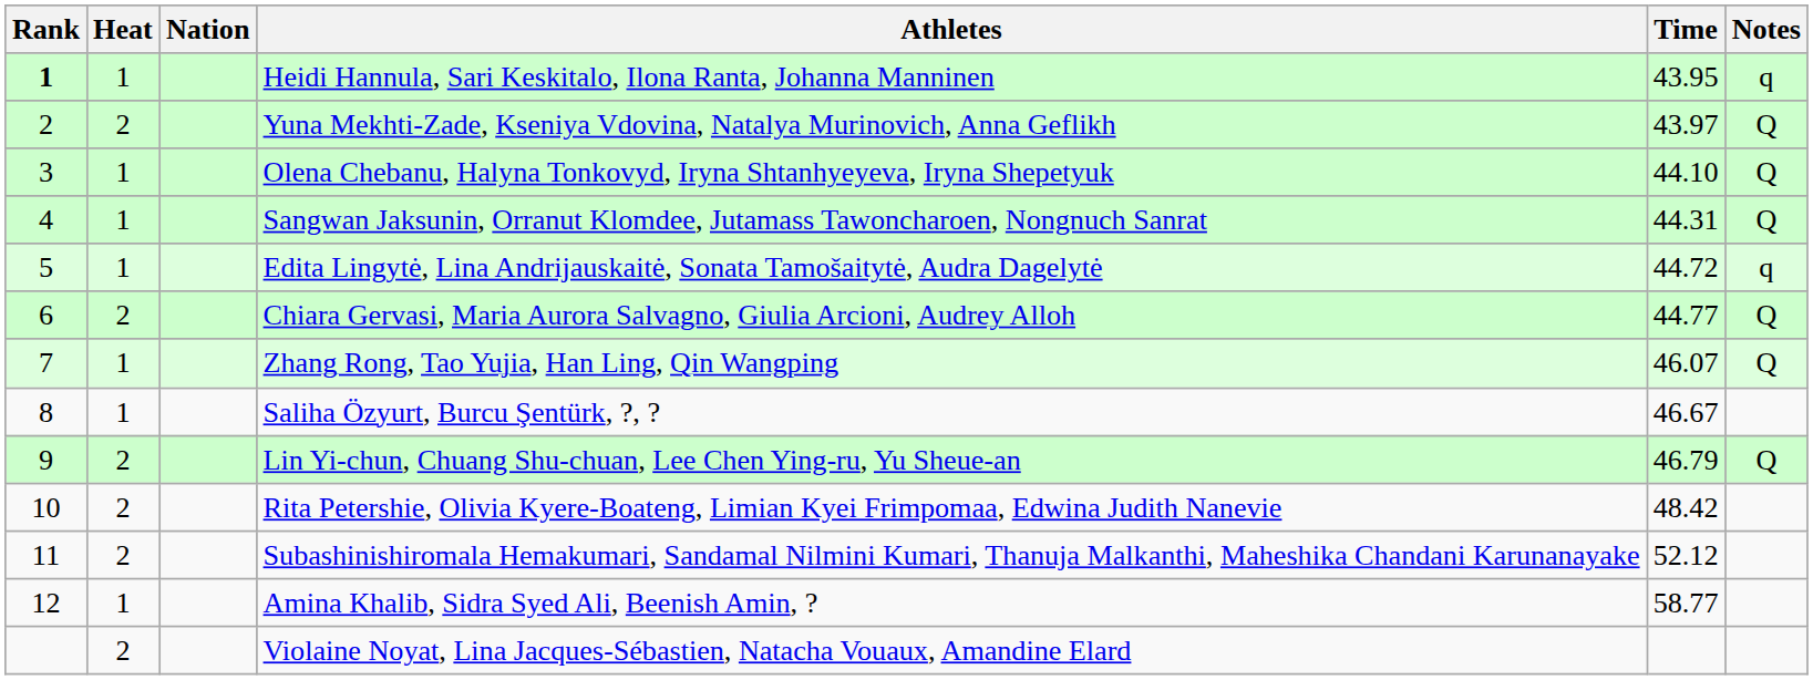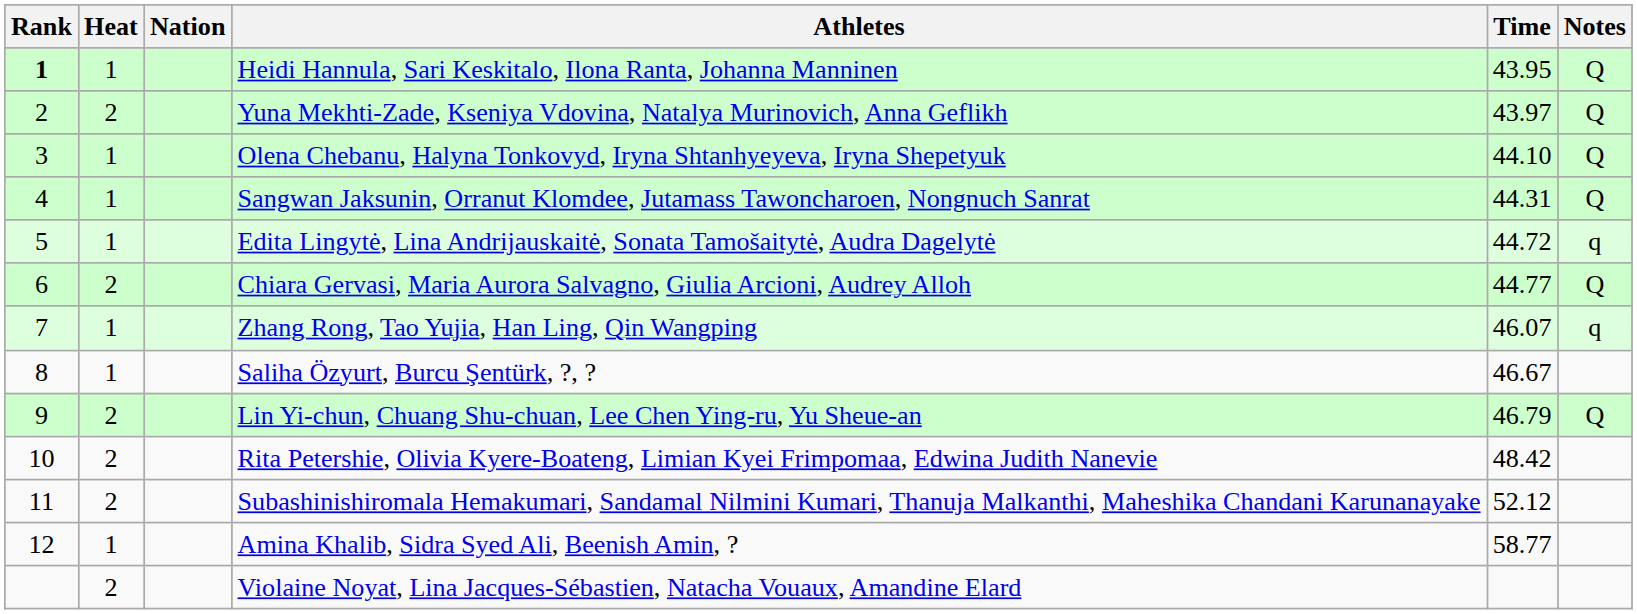 <table class="wikitable sortable" style="text-align:center;font-size:95%">
 <tr>
 <th>Rank</th>
 <th>Heat</th>
 <th>Nation</th>
 <th>Athletes</th>
 <th>Time</th>
 <th>Notes</th>
 </tr>
 <tr bgcolor=ccffcc>
 <td><strong>1</strong></td>
 <td>1</td>
 <td align=left></td>
 <td align=left><a href='#'>Heidi Hannula</a>, <a href='#'>Sari Keskitalo</a>, <a href='#'>Ilona Ranta</a>, <a href='#'>Johanna Manninen</a></td>
 <td>43.95</td>
-<td>q</td>
+<td>Q</td>
 </tr>
 <tr bgcolor=ccffcc>
 <td>2</td>
 <td>2</td>
 <td align=left></td>
 <td align=left><a href='#'>Yuna Mekhti-Zade</a>, <a href='#'>Kseniya Vdovina</a>, <a href='#'>Natalya Murinovich</a>, <a href='#'>Anna Geflikh</a></td>
 <td>43.97</td>
 <td>Q</td>
 </tr>
 <tr bgcolor=ccffcc>
 <td>3</td>
 <td>1</td>
 <td align=left></td>
 <td align=left><a href='#'>Olena Chebanu</a>, <a href='#'>Halyna Tonkovyd</a>, <a href='#'>Iryna Shtanhyeyeva</a>, <a href='#'>Iryna Shepetyuk</a></td>
 <td>44.10</td>
 <td>Q</td>
 </tr>
 <tr bgcolor=ccffcc>
 <td>4</td>
 <td>1</td>
 <td align=left></td>
 <td align=left><a href='#'>Sangwan Jaksunin</a>, <a href='#'>Orranut Klomdee</a>, <a href='#'>Jutamass Tawoncharoen</a>, <a href='#'>Nongnuch Sanrat</a></td>
 <td>44.31</td>
 <td>Q</td>
 </tr>
 <tr bgcolor=ddffdd>
 <td>5</td>
 <td>1</td>
 <td align=left></td>
 <td align=left><a href='#'>Edita Lingytė</a>, <a href='#'>Lina Andrijauskaitė</a>, <a href='#'>Sonata Tamošaitytė</a>, <a href='#'>Audra Dagelytė</a></td>
 <td>44.72</td>
 <td>q</td>
 </tr>
 <tr bgcolor=ccffcc>
 <td>6</td>
 <td>2</td>
 <td align=left></td>
 <td align=left><a href='#'>Chiara Gervasi</a>, <a href='#'>Maria Aurora Salvagno</a>, <a href='#'>Giulia Arcioni</a>, <a href='#'>Audrey Alloh</a></td>
 <td>44.77</td>
 <td>Q</td>
 </tr>
 <tr bgcolor=ddffdd>
 <td>7</td>
 <td>1</td>
 <td align=left></td>
 <td align=left><a href='#'>Zhang Rong</a>, <a href='#'>Tao Yujia</a>, <a href='#'>Han Ling</a>, <a href='#'>Qin Wangping</a></td>
 <td>46.07</td>
-<td>Q</td>
+<td>q</td>
 </tr>
 <tr>
 <td>8</td>
 <td>1</td>
 <td align=left></td>
 <td align=left><a href='#'>Saliha Özyurt</a>, <a href='#'>Burcu Şentürk</a>, ?, ?</td>
 <td>46.67</td>
 <td></td>
 </tr>
 <tr bgcolor=ccffcc>
 <td>9</td>
 <td>2</td>
 <td align=left></td>
 <td align=left><a href='#'>Lin Yi-chun</a>, <a href='#'>Chuang Shu-chuan</a>, <a href='#'>Lee Chen Ying-ru</a>, <a href='#'>Yu Sheue-an</a></td>
 <td>46.79</td>
 <td>Q</td>
 </tr>
 <tr>
 <td>10</td>
 <td>2</td>
 <td align=left></td>
 <td align=left><a href='#'>Rita Petershie</a>, <a href='#'>Olivia Kyere-Boateng</a>, <a href='#'>Limian Kyei Frimpomaa</a>, <a href='#'>Edwina Judith Nanevie</a></td>
 <td>48.42</td>
 <td></td>
 </tr>
 <tr>
 <td>11</td>
 <td>2</td>
 <td align=left></td>
 <td align=left><a href='#'>Subashinishiromala Hemakumari</a>, <a href='#'>Sandamal Nilmini Kumari</a>, <a href='#'>Thanuja Malkanthi</a>, <a href='#'>Maheshika Chandani Karunanayake</a></td>
 <td>52.12</td>
 <td></td>
 </tr>
 <tr>
 <td>12</td>
 <td>1</td>
 <td align=left></td>
 <td align=left><a href='#'>Amina Khalib</a>, <a href='#'>Sidra Syed Ali</a>, <a href='#'>Beenish Amin</a>, ?</td>
 <td>58.77</td>
 <td></td>
 </tr>
 <tr>
 <td></td>
 <td>2</td>
 <td align=left></td>
 <td align=left><a href='#'>Violaine Noyat</a>, <a href='#'>Lina Jacques-Sébastien</a>, <a href='#'>Natacha Vouaux</a>, <a href='#'>Amandine Elard</a></td>
 <td></td>
 <td></td>
 </tr>
 </table>
